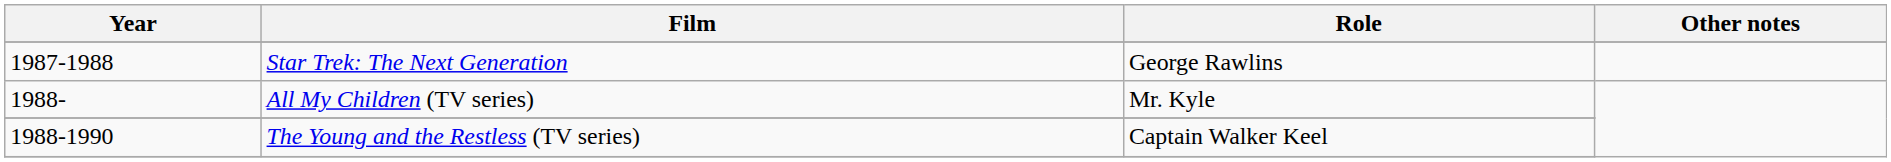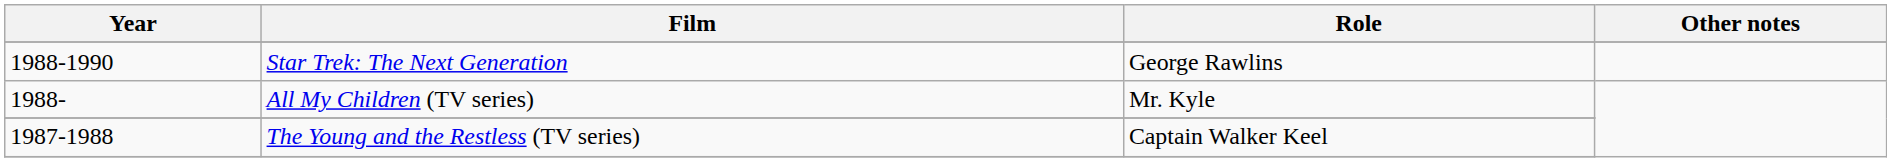 <table class="wikitable"  width="100%">
 <tr>
 <th>Year</th>
 <th>Film</th>
 <th>Role</th>
 <th>Other notes</th>
 </tr>
 <tr>
 </tr>
 <tr>
-<td>1987-1988</td>
+<td>1988-1990</td>
 <td><em><a href='#'>Star Trek: The Next Generation</a></em></td>
 <td>George Rawlins</td>
 <td></td>
 </tr>
 <tr>
 <td>1988-</td>
 <td><em><a href='#'>All My Children</a></em> (TV series)</td>
 <td>Mr. Kyle</td>
 </tr>
 <tr>
 </tr>
 <tr>
-<td>1988-1990</td>
+<td>1987-1988</td>
 <td><em><a href='#'>The Young and the Restless</a></em> (TV series)</td>
 <td>Captain Walker Keel</td>
 </tr>
 <tr>
 </tr>
 </table>
